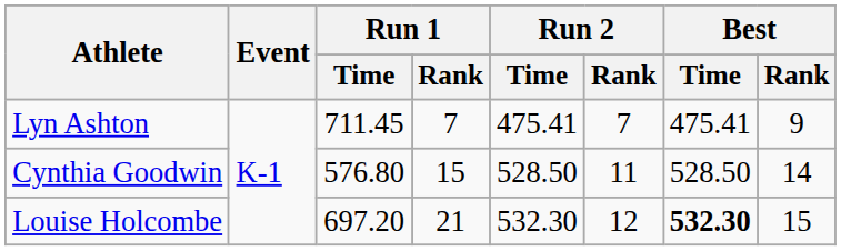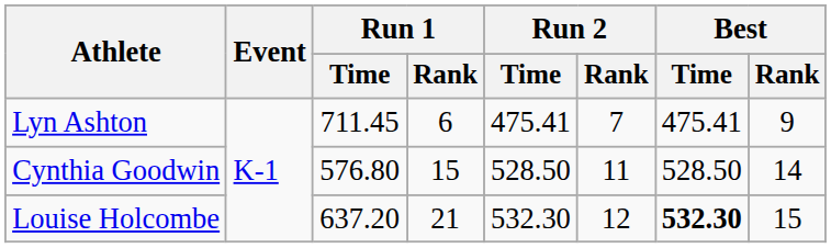 <table class=wikitable style=font-size:90%;text-align:center>
 <tr>
 <th rowspan=2>Athlete</th>
 <th rowspan=2>Event</th>
 <th colspan=2>Run 1</th>
 <th colspan=2>Run 2</th>
 <th colspan=2>Best</th>
 </tr>
 <tr style=font-size:95%>
 <th>Time</th>
 <th>Rank</th>
 <th>Time</th>
 <th>Rank</th>
 <th>Time</th>
 <th>Rank</th>
 </tr>
 <tr>
 <td align=left><a href='#'>Lyn Ashton</a></td>
 <td align=left rowspan=3><a href='#'>K-1</a></td>
 <td>711.45</td>
-<td>7</td>
+<td>6</td>
 <td>475.41</td>
 <td>7</td>
 <td>475.41</td>
 <td>9</td>
 </tr>
 <tr>
 <td align=left><a href='#'>Cynthia Goodwin</a></td>
 <td>576.80</td>
 <td>15</td>
 <td>528.50</td>
 <td>11</td>
 <td>528.50</td>
 <td>14</td>
 </tr>
 <tr>
 <td align=left><a href='#'>Louise Holcombe</a></td>
-<td>697.20</td>
+<td>637.20</td>
 <td>21</td>
 <td>532.30</td>
 <td>12</td>
 <td><strong>532.30</strong></td>
 <td>15</td>
 </tr>
 </table>
